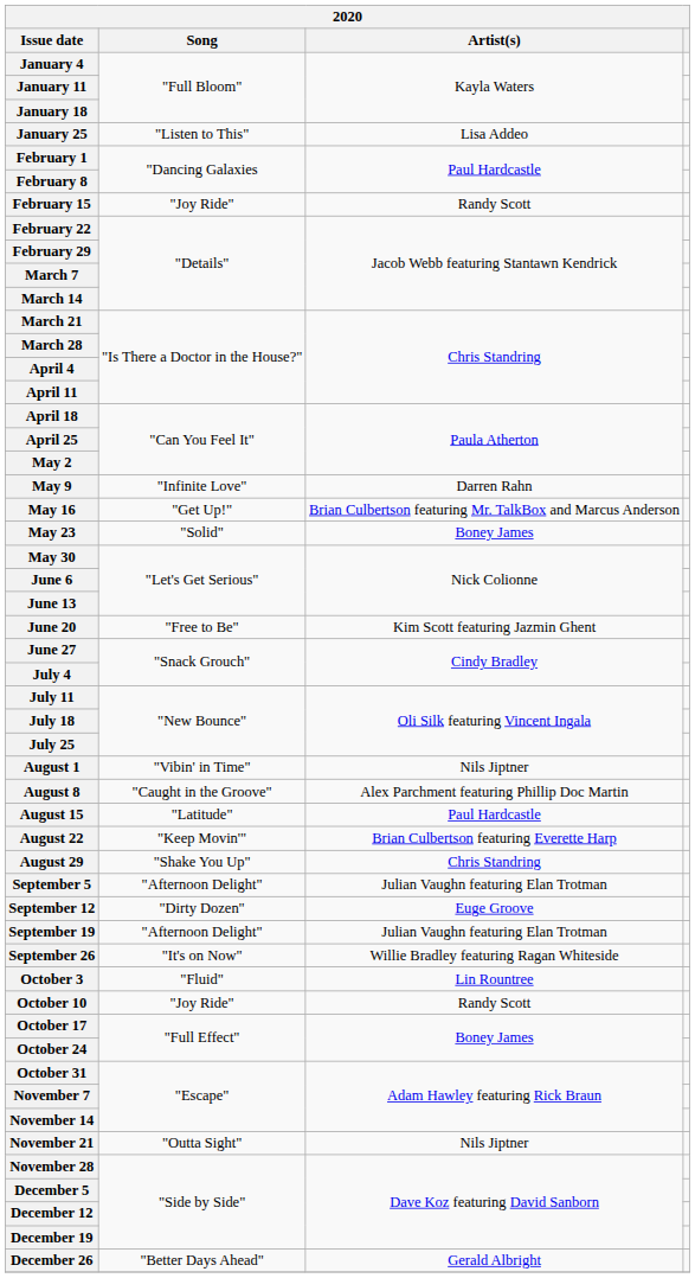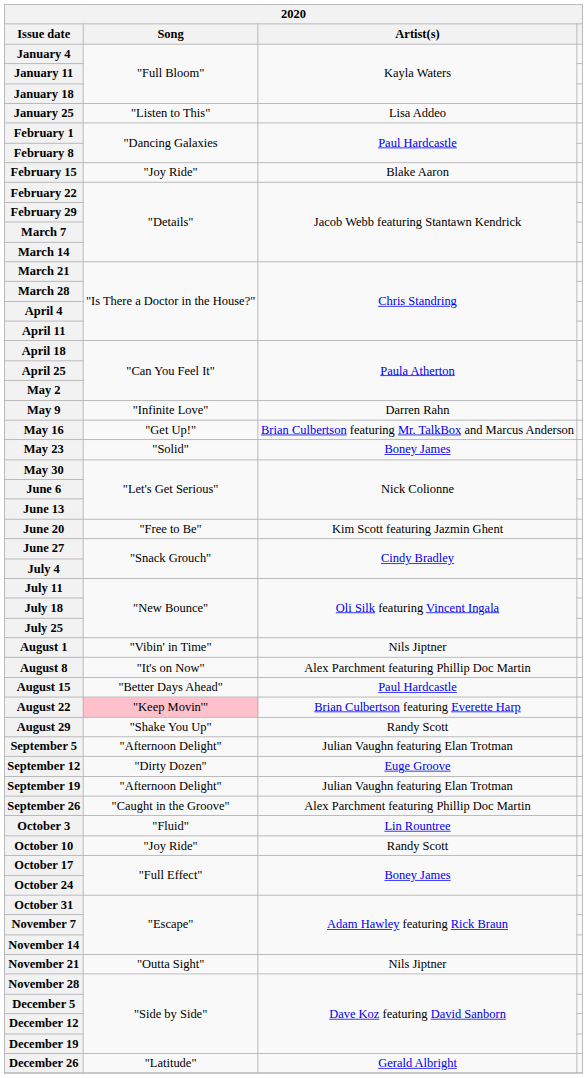 <table class="wikitable plainrowheaders" style="text-align: center;">
 <tr>
 <th colspan="5">2020</th>
 </tr>
 <tr>
 <th scope="col">Issue date</th>
 <th scope="col">Song</th>
 <th scope="col">Artist(s)</th>
 <th scope="col"></th>
 </tr>
 <tr>
 <th scope="row">January 4</th>
 <td rowspan="3">"Full Bloom"</td>
 <td rowspan="3">Kayla Waters</td>
 <td align="center"></td>
 </tr>
 <tr>
 <th scope="row">January 11</th>
 <td align="center"></td>
 </tr>
 <tr>
 <th scope="row">January 18</th>
 <td align="center"></td>
 </tr>
 <tr>
 <th scope="row">January 25</th>
 <td>"Listen to This"</td>
 <td>Lisa Addeo</td>
 <td align="center"></td>
 </tr>
 <tr>
 <th scope="row">February 1</th>
 <td rowspan="2">"Dancing Galaxies</td>
 <td rowspan="2"><a href='#'>Paul Hardcastle</a></td>
 <td align="center"></td>
 </tr>
 <tr>
 <th scope="row">February 8</th>
 <td align="center"></td>
 </tr>
 <tr>
 <th scope="row">February 15</th>
 <td>"Joy Ride"</td>
-<td>Randy Scott</td>
+<td>Blake Aaron</td>
 <td align="center"></td>
 </tr>
 <tr>
 <th scope="row">February 22</th>
 <td rowspan="4">"Details"</td>
 <td rowspan="4">Jacob Webb featuring Stantawn Kendrick</td>
 <td align="center"></td>
 </tr>
 <tr>
 <th scope="row">February 29</th>
 <td align="center"></td>
 </tr>
 <tr>
 <th scope="row">March 7</th>
 <td align="center"></td>
 </tr>
 <tr>
 <th scope="row">March 14</th>
 <td align="center"></td>
 </tr>
 <tr>
 <th scope="row">March 21</th>
 <td rowspan="4">"Is There a Doctor in the House?"</td>
 <td rowspan="4"><a href='#'>Chris Standring</a></td>
 <td align="center"></td>
 </tr>
 <tr>
 <th scope="row">March 28</th>
 <td align="center"></td>
 </tr>
 <tr>
 <th scope="row">April 4</th>
 <td align="center"></td>
 </tr>
 <tr>
 <th scope="row">April 11</th>
 <td align="center"></td>
 </tr>
 <tr>
 <th scope="row">April 18</th>
 <td rowspan="3">"Can You Feel It"</td>
 <td rowspan="3"><a href='#'>Paula Atherton</a></td>
 <td align="center"></td>
 </tr>
 <tr>
 <th scope="row">April 25</th>
 <td align="center"></td>
 </tr>
 <tr>
 <th scope="row">May 2</th>
 <td align="center"></td>
 </tr>
 <tr>
 <th scope="row">May 9</th>
 <td>"Infinite Love"</td>
 <td>Darren Rahn</td>
 <td align="center"></td>
 </tr>
 <tr>
 <th scope="row">May 16</th>
 <td>"Get Up!"</td>
 <td><a href='#'>Brian Culbertson</a> featuring <a href='#'>Mr. TalkBox</a> and Marcus Anderson</td>
 <td align="center"></td>
 </tr>
 <tr>
 <th scope="row">May 23</th>
 <td>"Solid"</td>
 <td><a href='#'>Boney James</a></td>
 <td align="center"></td>
 </tr>
 <tr>
 <th scope="row">May 30</th>
 <td rowspan="3">"Let's Get Serious"</td>
 <td rowspan="3">Nick Colionne</td>
 <td align="center"></td>
 </tr>
 <tr>
 <th scope="row">June 6</th>
 <td align="center"></td>
 </tr>
 <tr>
 <th scope="row">June 13</th>
 <td align="center"></td>
 </tr>
 <tr>
 <th scope="row">June 20</th>
 <td>"Free to Be"</td>
 <td>Kim Scott featuring Jazmin Ghent</td>
 <td align="center"></td>
 </tr>
 <tr>
 <th scope="row">June 27</th>
 <td rowspan="2">"Snack Grouch"</td>
 <td rowspan="2"><a href='#'>Cindy Bradley</a></td>
 <td align="center"></td>
 </tr>
 <tr>
 <th scope="row">July 4</th>
 <td align="center"></td>
 </tr>
 <tr>
 <th scope="row">July 11</th>
 <td rowspan="3">"New Bounce"</td>
 <td rowspan="3"><a href='#'>Oli Silk</a> featuring <a href='#'>Vincent Ingala</a></td>
 <td align="center"></td>
 </tr>
 <tr>
 <th scope="row">July 18</th>
 <td align="center"></td>
 </tr>
 <tr>
 <th scope="row">July 25</th>
 <td align="center"></td>
 </tr>
 <tr>
 <th scope="row">August 1</th>
 <td>"Vibin' in Time"</td>
 <td>Nils Jiptner</td>
 <td align="center"></td>
 </tr>
 <tr>
 <th scope="row">August 8</th>
-<td>"Caught in the Groove"</td>
+<td>"It's on Now"</td>
 <td>Alex Parchment featuring Phillip Doc Martin</td>
 <td align="center"></td>
 </tr>
 <tr>
 <th scope="row">August 15</th>
-<td>"Latitude"</td>
+<td>"Better Days Ahead"</td>
 <td><a href='#'>Paul Hardcastle</a></td>
 <td align="center"></td>
 </tr>
 <tr>
 <th scope="row">August 22</th>
-<td>"Keep Movin'"</td>
+<td style="background: pink;">"Keep Movin'"</td>
 <td><a href='#'>Brian Culbertson</a> featuring <a href='#'>Everette Harp</a></td>
 <td align="center"></td>
 </tr>
 <tr>
 <th scope="row">August 29</th>
 <td>"Shake You Up"</td>
-<td><a href='#'>Chris Standring</a></td>
+<td>Randy Scott</td>
 <td align="center"></td>
 </tr>
 <tr>
 <th scope="row">September 5</th>
 <td>"Afternoon Delight"</td>
 <td>Julian Vaughn featuring Elan Trotman</td>
 <td align="center"></td>
 </tr>
 <tr>
 <th scope="row">September 12</th>
 <td>"Dirty Dozen"</td>
 <td><a href='#'>Euge Groove</a></td>
 <td align="center"></td>
 </tr>
 <tr>
 <th scope="row">September 19</th>
 <td>"Afternoon Delight"</td>
 <td>Julian Vaughn featuring Elan Trotman</td>
 <td align="center"></td>
 </tr>
 <tr>
 <th scope="row">September 26</th>
-<td>"It's on Now"</td>
-<td>Willie Bradley featuring Ragan Whiteside</td>
+<td>"Caught in the Groove"</td>
+<td>Alex Parchment featuring Phillip Doc Martin</td>
 <td align="center"></td>
 </tr>
 <tr>
 <th scope="row">October 3</th>
 <td>"Fluid"</td>
 <td><a href='#'>Lin Rountree</a></td>
 <td align="center"></td>
 </tr>
 <tr>
 <th scope="row">October 10</th>
 <td>"Joy Ride"</td>
 <td>Randy Scott</td>
 <td align="center"></td>
 </tr>
 <tr>
 <th scope="row">October 17</th>
 <td rowspan="2">"Full Effect"</td>
 <td rowspan="2"><a href='#'>Boney James</a></td>
 <td align="center"></td>
 </tr>
 <tr>
 <th scope="row">October 24</th>
 <td align="center"></td>
 </tr>
 <tr>
 <th scope="row">October 31</th>
 <td rowspan="3">"Escape"</td>
 <td rowspan="3"><a href='#'>Adam Hawley</a> featuring <a href='#'>Rick Braun</a></td>
 <td align="center"></td>
 </tr>
 <tr>
 <th scope="row">November 7</th>
 <td align="center"></td>
 </tr>
 <tr>
 <th scope="row">November 14</th>
 <td align="center"></td>
 </tr>
 <tr>
 <th scope="row">November 21</th>
 <td>"Outta Sight"</td>
 <td>Nils Jiptner</td>
 <td align="center"></td>
 </tr>
 <tr>
 <th scope="row">November 28</th>
 <td rowspan="4">"Side by Side"</td>
 <td rowspan="4"><a href='#'>Dave Koz</a> featuring <a href='#'>David Sanborn</a></td>
 <td align="center"></td>
 </tr>
 <tr>
 <th scope="row">December 5</th>
 <td align="center"></td>
 </tr>
 <tr>
 <th scope="row">December 12</th>
 <td align="center"></td>
 </tr>
 <tr>
 <th scope="row">December 19</th>
 <td align="center"></td>
 </tr>
 <tr>
 <th scope="row">December 26</th>
-<td>"Better Days Ahead"</td>
+<td>"Latitude"</td>
 <td><a href='#'>Gerald Albright</a></td>
 <td align="center"></td>
 </tr>
 <tr>
 </tr>
 </table>
